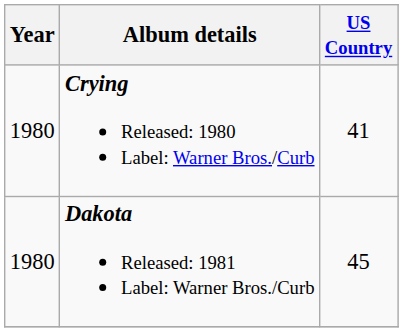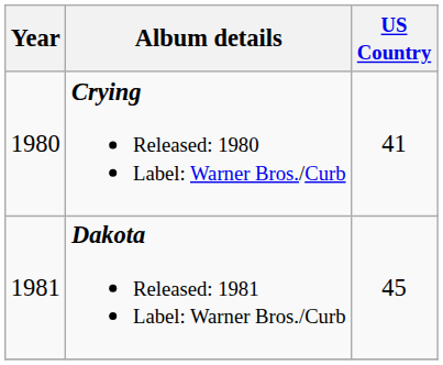 <table class="wikitable">
 <tr>
 <th>Year</th>
 <th>Album details</th>
 <th width="45"><small><a href='#'>US Country</a></small><br></th>
 </tr>
 <tr>
 <td>1980</td>
 <td><strong><em>Crying</em></strong><br><ul><li><small>Released: 1980</small></li><li><small>Label: <a href='#'>Warner Bros.</a>/<a href='#'>Curb</a></small></li></ul></td>
 <td align="center">41</td>
 </tr>
 <tr>
-<td>1980</td>
+<td>1981</td>
 <td><strong><em>Dakota</em></strong><br><ul><li><small>Released: 1981</small></li><li><small>Label: Warner Bros./Curb</small></li></ul></td>
 <td align="center">45</td>
 </tr>
 <tr>
 </tr>
 </table>
